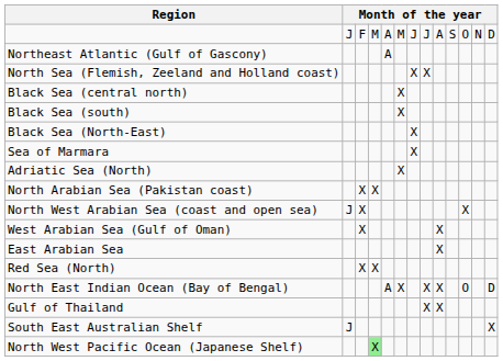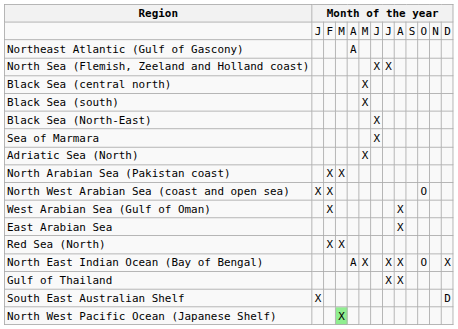 <table class="wikitable">
 <tr>
 <th>Region</th>
 <th colspan="12">Month of the year</th>
 </tr>
 <tr>
 <td></td>
 <td>J</td>
 <td>F</td>
 <td>M</td>
 <td>A</td>
 <td>M</td>
 <td>J</td>
 <td>J</td>
 <td>A</td>
 <td>S</td>
 <td>O</td>
 <td>N</td>
 <td>D</td>
 </tr>
 <tr>
 <td>Northeast Atlantic (Gulf of Gascony)</td>
 <td></td>
 <td></td>
 <td></td>
 <td>A</td>
 <td></td>
 <td></td>
 <td></td>
 <td></td>
 <td></td>
 <td></td>
 <td></td>
 <td></td>
 </tr>
 <tr>
 <td>North Sea (Flemish, Zeeland and Holland coast)</td>
 <td></td>
 <td></td>
 <td></td>
 <td></td>
 <td></td>
 <td>X</td>
 <td>X</td>
 <td></td>
 <td></td>
 <td></td>
 <td></td>
 <td></td>
 </tr>
 <tr>
 <td>Black Sea (central north)</td>
 <td></td>
 <td></td>
 <td></td>
 <td></td>
 <td>X</td>
 <td></td>
 <td></td>
 <td></td>
 <td></td>
 <td></td>
 <td></td>
 <td></td>
 </tr>
 <tr>
 <td>Black Sea (south)</td>
 <td></td>
 <td></td>
 <td></td>
 <td></td>
 <td>X</td>
 <td></td>
 <td></td>
 <td></td>
 <td></td>
 <td></td>
 <td></td>
 <td></td>
 </tr>
 <tr>
 <td>Black Sea (North-East)</td>
 <td></td>
 <td></td>
 <td></td>
 <td></td>
 <td></td>
 <td>X</td>
 <td></td>
 <td></td>
 <td></td>
 <td></td>
 <td></td>
 <td></td>
 </tr>
 <tr>
 <td>Sea of Marmara</td>
 <td></td>
 <td></td>
 <td></td>
 <td></td>
 <td></td>
 <td>X</td>
 <td></td>
 <td></td>
 <td></td>
 <td></td>
 <td></td>
 <td></td>
 </tr>
 <tr>
 <td>Adriatic Sea (North)</td>
 <td></td>
 <td></td>
 <td></td>
 <td></td>
 <td>X</td>
 <td></td>
 <td></td>
 <td></td>
 <td></td>
 <td></td>
 <td></td>
 <td></td>
 </tr>
 <tr>
 <td>North Arabian Sea (Pakistan coast)</td>
 <td></td>
 <td>X</td>
 <td>X</td>
 <td></td>
 <td></td>
 <td></td>
 <td></td>
 <td></td>
 <td></td>
 <td></td>
 <td></td>
 <td></td>
 </tr>
 <tr>
 <td>North West Arabian Sea (coast and open sea)</td>
-<td>J</td>
+<td>X</td>
 <td>X</td>
 <td></td>
 <td></td>
 <td></td>
 <td></td>
 <td></td>
 <td></td>
 <td></td>
-<td>X</td>
+<td>O</td>
 <td></td>
 <td></td>
 </tr>
 <tr>
 <td>West Arabian Sea (Gulf of Oman)</td>
 <td></td>
 <td>X</td>
 <td></td>
 <td></td>
 <td></td>
 <td></td>
 <td></td>
 <td>X</td>
 <td></td>
 <td></td>
 <td></td>
 <td></td>
 </tr>
 <tr>
 <td>East Arabian Sea</td>
 <td></td>
 <td></td>
 <td></td>
 <td></td>
 <td></td>
 <td></td>
 <td></td>
 <td>X</td>
 <td></td>
 <td></td>
 <td></td>
 <td></td>
 </tr>
 <tr>
 <td>Red Sea (North)</td>
 <td></td>
 <td>X</td>
 <td>X</td>
 <td></td>
 <td></td>
 <td></td>
 <td></td>
 <td></td>
 <td></td>
 <td></td>
 <td></td>
 <td></td>
 </tr>
 <tr>
 <td>North East Indian Ocean (Bay of Bengal)</td>
 <td></td>
 <td></td>
 <td></td>
 <td>A</td>
 <td>X</td>
 <td></td>
 <td>X</td>
 <td>X</td>
 <td></td>
 <td>O</td>
 <td></td>
-<td>D</td>
+<td>X</td>
 </tr>
 <tr>
 <td>Gulf of Thailand</td>
 <td></td>
 <td></td>
 <td></td>
 <td></td>
 <td></td>
 <td></td>
 <td>X</td>
 <td>X</td>
 <td></td>
 <td></td>
 <td></td>
 <td></td>
 </tr>
 <tr>
 <td>South East Australian Shelf</td>
-<td>J</td>
+<td>X</td>
 <td></td>
 <td></td>
 <td></td>
 <td></td>
 <td></td>
 <td></td>
 <td></td>
 <td></td>
 <td></td>
 <td></td>
-<td>X</td>
+<td>D</td>
 </tr>
 <tr>
 <td>North West Pacific Ocean (Japanese Shelf)</td>
 <td></td>
 <td></td>
 <td style="background: lightgreen;">X</td>
 <td></td>
 <td></td>
 <td></td>
 <td></td>
 <td></td>
 <td></td>
 <td></td>
 <td></td>
 <td></td>
 </tr>
 </table>
